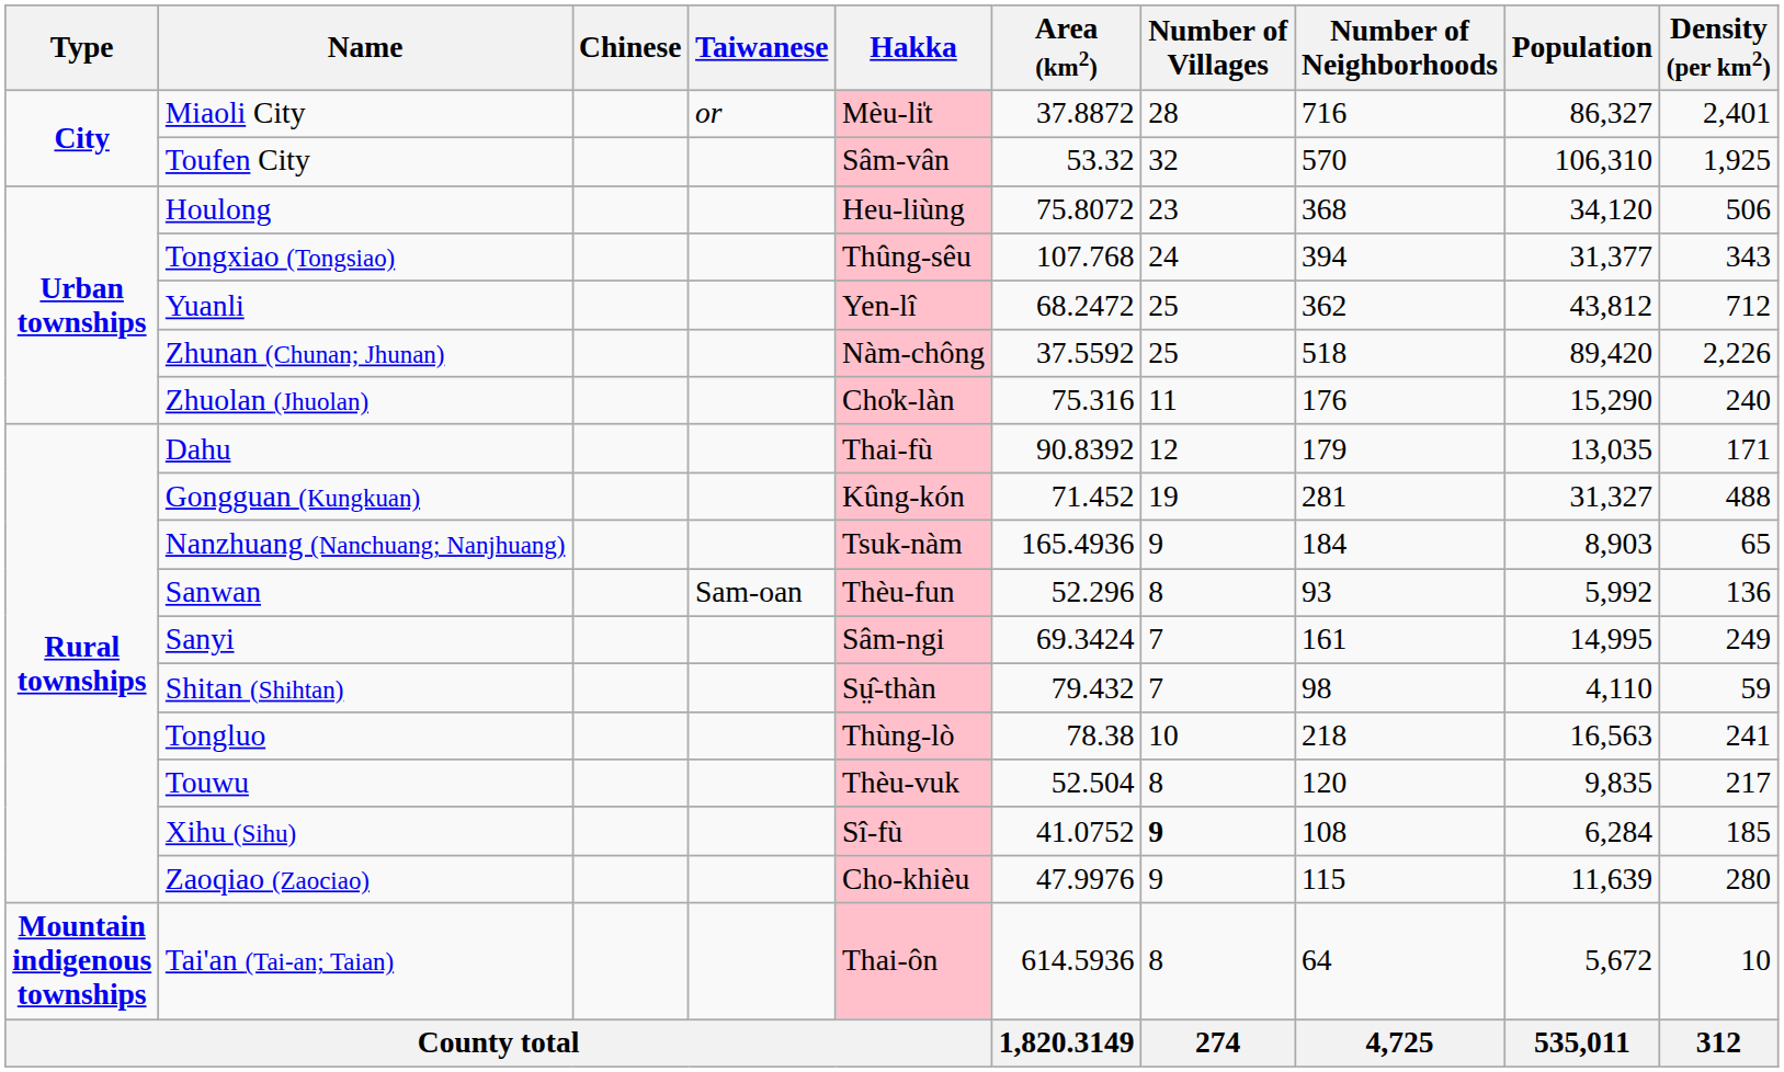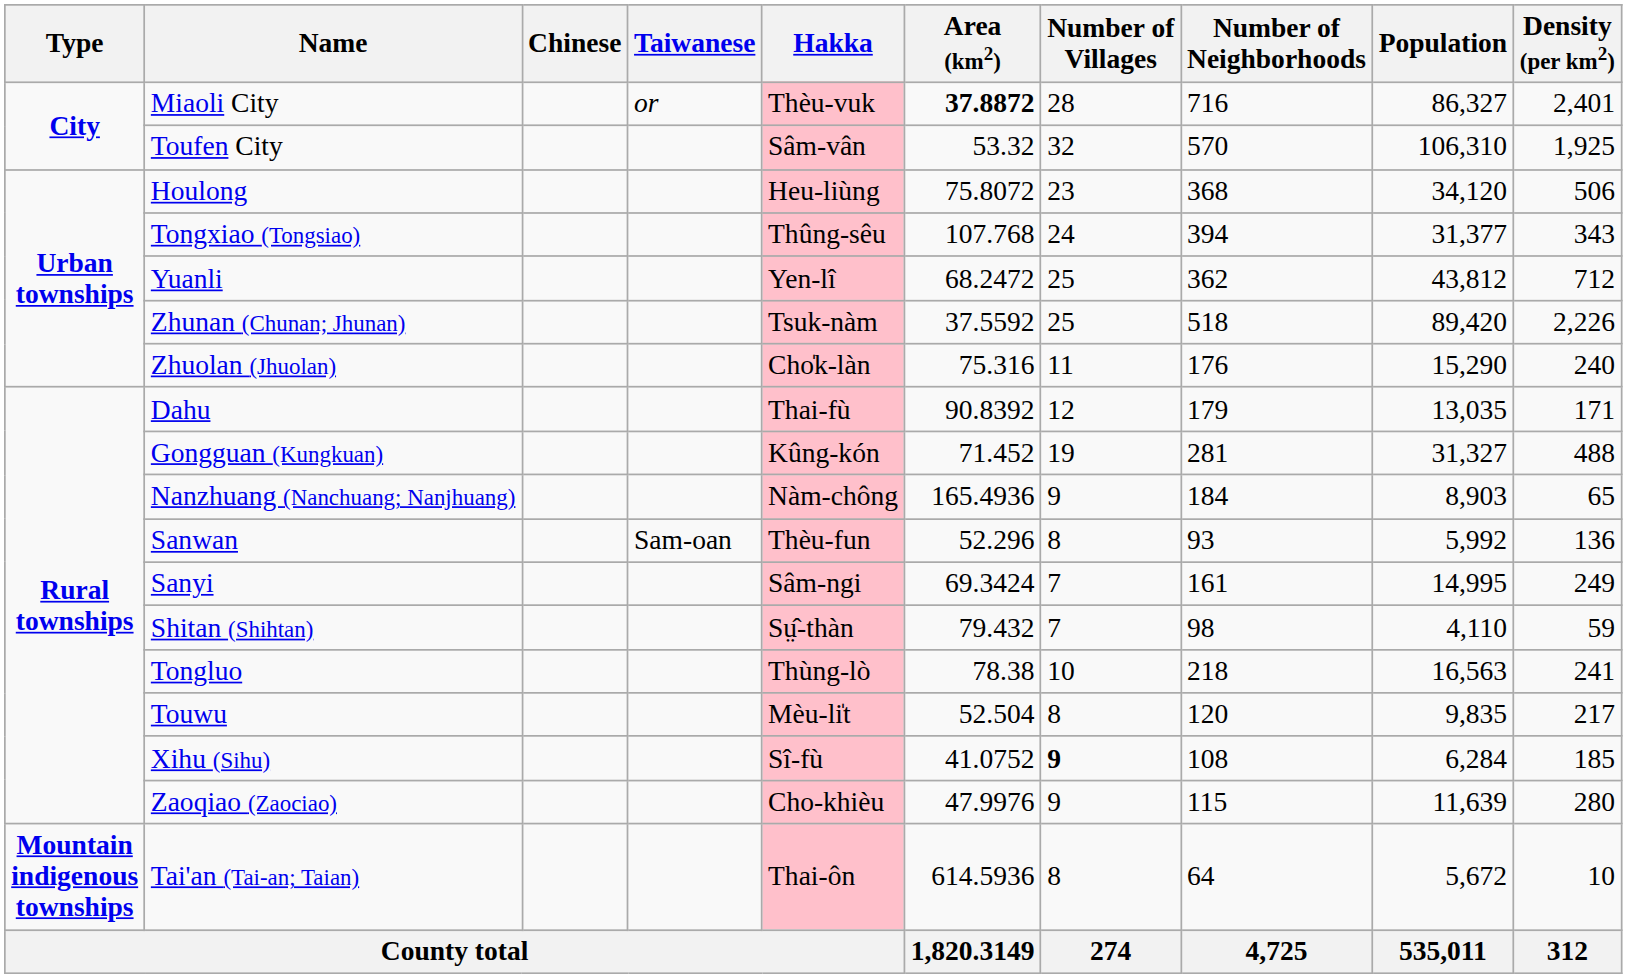 <table class=wikitable>
 <tr>
 <th>Type</th>
 <th>Name</th>
 <th>Chinese</th>
 <th><a href='#'>Taiwanese</a></th>
 <th><a href='#'>Hakka</a></th>
 <th>Area<br><small>(km<sup>2</sup>)</small></th>
 <th>Number of<br> Villages</th>
 <th>Number of<br> Neighborhoods</th>
 <th>Population</th>
 <th>Density<br><small>(per km<sup>2</sup>)</small></th>
 </tr>
 <tr>
 <td rowspan=2 align=center><strong><a href='#'>City</a></strong></td>
 <td><a href='#'>Miaoli</a> City</td>
 <td></td>
 <td> <em>or</em><br></td>
-<td bgcolor=pink>Mèu-li̍t</td>
-<td align=right>37.8872</td>
+<td bgcolor=pink>Thèu-vuk</td>
+<td align=right><strong>37.8872</strong></td>
 <td>28</td>
 <td>716</td>
 <td align=right>86,327</td>
 <td align=right>2,401</td>
 </tr>
 <tr>
 <td><a href='#'>Toufen</a> City</td>
 <td></td>
 <td></td>
 <td bgcolor=pink>Sâm-vân</td>
 <td align=right>53.32</td>
 <td>32</td>
 <td>570</td>
 <td align=right>106,310</td>
 <td align=right>1,925</td>
 </tr>
 <tr>
 <td rowspan=5 align=center><strong><a href='#'>Urban<br>townships</a></strong></td>
 <td><a href='#'>Houlong</a></td>
 <td></td>
 <td></td>
 <td bgcolor=pink>Heu-liùng</td>
 <td align=right>75.8072</td>
 <td>23</td>
 <td>368</td>
 <td align=right>34,120</td>
 <td align=right>506</td>
 </tr>
 <tr>
 <td><a href='#'>Tongxiao <small>(Tongsiao)</small></a></td>
 <td></td>
 <td></td>
 <td bgcolor=pink>Thûng-sêu</td>
 <td align=right>107.768</td>
 <td>24</td>
 <td>394</td>
 <td align=right>31,377</td>
 <td align=right>343</td>
 </tr>
 <tr>
 <td><a href='#'>Yuanli</a></td>
 <td></td>
 <td></td>
 <td bgcolor=pink>Yen-lî</td>
 <td align=right>68.2472</td>
 <td>25</td>
 <td>362</td>
 <td align=right>43,812</td>
 <td align=right>712</td>
 </tr>
 <tr>
 <td><a href='#'>Zhunan <small>(Chunan; Jhunan)</small></a></td>
 <td></td>
 <td></td>
-<td bgcolor=pink>Nàm-chông</td>
+<td bgcolor=pink>Tsuk-nàm</td>
 <td align=right>37.5592</td>
 <td>25</td>
 <td>518</td>
 <td align=right>89,420</td>
 <td align=right>2,226</td>
 </tr>
 <tr>
 <td><a href='#'>Zhuolan <small>(Jhuolan)</small></a></td>
 <td></td>
 <td></td>
 <td bgcolor=pink>Cho̍k-làn</td>
 <td align=right>75.316</td>
 <td>11</td>
 <td>176</td>
 <td align=right>15,290</td>
 <td align=right>240</td>
 </tr>
 <tr>
 <td rowspan=10 align=center><strong><a href='#'>Rural<br>townships</a></strong></td>
 <td><a href='#'>Dahu</a></td>
 <td></td>
 <td></td>
 <td bgcolor=pink>Thai-fù</td>
 <td align=right>90.8392</td>
 <td>12</td>
 <td>179</td>
 <td align=right>13,035</td>
 <td align=right>171</td>
 </tr>
 <tr>
 <td><a href='#'>Gongguan <small>(Kungkuan)</small></a></td>
 <td></td>
 <td></td>
 <td bgcolor=pink>Kûng-kón</td>
 <td align=right>71.452</td>
 <td>19</td>
 <td>281</td>
 <td align=right>31,327</td>
 <td align=right>488</td>
 </tr>
 <tr>
 <td><a href='#'>Nanzhuang <small>(Nanchuang; Nanjhuang)</small></a></td>
 <td></td>
 <td></td>
-<td bgcolor=pink>Tsuk-nàm</td>
+<td bgcolor=pink>Nàm-chông</td>
 <td align=right>165.4936</td>
 <td>9</td>
 <td>184</td>
 <td align=right>8,903</td>
 <td align=right>65</td>
 </tr>
 <tr>
 <td><a href='#'>Sanwan</a></td>
 <td></td>
 <td>Sam-oan</td>
 <td bgcolor=pink>Thèu-fun</td>
 <td align=right>52.296</td>
 <td>8</td>
 <td>93</td>
 <td align=right>5,992</td>
 <td align=right>136</td>
 </tr>
 <tr>
 <td><a href='#'>Sanyi</a></td>
 <td></td>
 <td></td>
 <td bgcolor=pink>Sâm-ngi</td>
 <td align=right>69.3424</td>
 <td>7</td>
 <td>161</td>
 <td align=right>14,995</td>
 <td align=right>249</td>
 </tr>
 <tr>
 <td><a href='#'>Shitan <small>(Shihtan)</small></a></td>
 <td></td>
 <td></td>
 <td bgcolor=pink>Sṳ̂-thàn</td>
 <td align=right>79.432</td>
 <td>7</td>
 <td>98</td>
 <td align=right>4,110</td>
 <td align=right>59</td>
 </tr>
 <tr>
 <td><a href='#'>Tongluo</a></td>
 <td></td>
 <td></td>
 <td bgcolor=pink>Thùng-lò</td>
 <td align=right>78.38</td>
 <td>10</td>
 <td>218</td>
 <td align=right>16,563</td>
 <td align=right>241</td>
 </tr>
 <tr>
 <td><a href='#'>Touwu</a></td>
 <td></td>
 <td></td>
-<td bgcolor=pink>Thèu-vuk</td>
+<td bgcolor=pink>Mèu-li̍t</td>
 <td align=right>52.504</td>
 <td>8</td>
 <td>120</td>
 <td align=right>9,835</td>
 <td align=right>217</td>
 </tr>
 <tr>
 <td><a href='#'>Xihu <small>(Sihu)</small></a></td>
 <td></td>
 <td></td>
 <td bgcolor=pink>Sî-fù</td>
 <td align=right>41.0752</td>
 <td><strong>9</strong></td>
 <td>108</td>
 <td align=right>6,284</td>
 <td align=right>185</td>
 </tr>
 <tr>
 <td><a href='#'>Zaoqiao <small>(Zaociao)</small></a></td>
 <td></td>
 <td></td>
 <td bgcolor=pink>Cho-khièu</td>
 <td align=right>47.9976</td>
 <td>9</td>
 <td>115</td>
 <td align=right>11,639</td>
 <td align=right>280</td>
 </tr>
 <tr>
 <td align=center><strong><a href='#'>Mountain<br>indigenous<br>townships</a></strong></td>
 <td><a href='#'>Tai'an <small>(Tai-an; Taian)</small></a></td>
 <td></td>
 <td></td>
 <td bgcolor=pink>Thai-ôn</td>
 <td align=right>614.5936</td>
 <td>8</td>
 <td>64</td>
 <td align=right>5,672</td>
 <td align=right>10</td>
 </tr>
 <tr>
 <th colspan=5>County total</th>
 <th>1,820.3149</th>
 <th>274</th>
 <th>4,725</th>
 <th>535,011</th>
 <th>312</th>
 </tr>
 </table>
